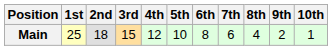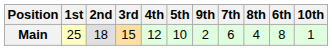 <table class="wikitable" style="font-size: 85%;">
 <tr>
 <th>Position</th>
 <th>1st</th>
 <th>2nd</th>
 <th>3rd</th>
 <th>4th</th>
 <th>5th</th>
-<th>6th</th>
+<th>9th</th>
 <th>7th</th>
 <th>8th</th>
-<th>9th</th>
+<th>6th</th>
 <th>10th</th>
 </tr>
 <tr>
 <th>Main</th>
 <td style="background-color:#ffffbf" align="center">25</td>
 <td style="background-color:#dfdfdf" align="center">18</td>
 <td style="background-color:#ffdf9f" align="center">15</td>
 <td style="background-color:#dfffdf" align="center">12</td>
 <td style="background-color:#dfffdf" align="center">10</td>
-<td style="background-color:#dfffdf" align="center">8</td>
+<td style="background-color:#dfffdf" align="center">2</td>
 <td style="background-color:#dfffdf" align="center">6</td>
 <td style="background-color:#dfffdf" align="center">4</td>
-<td style="background-color:#dfffdf" align="center">2</td>
+<td style="background-color:#dfffdf" align="center">8</td>
 <td style="background-color:#dfffdf" align="center">1</td>
 </tr>
 </table>
